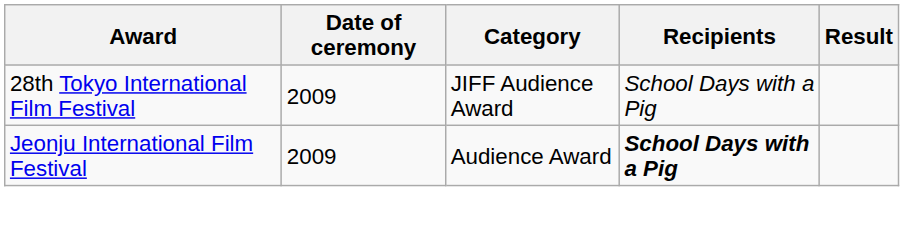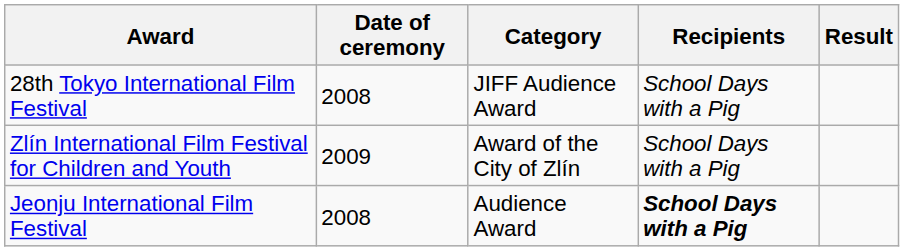 <table class="wikitable" style="font-size: 95%;">
 <tr>
 <th>Award</th>
 <th>Date of ceremony</th>
 <th>Category</th>
 <th>Recipients</th>
 <th>Result</th>
 </tr>
 <tr>
 <td>28th <a href='#'>Tokyo International Film Festival</a></td>
-<td>2009</td>
+<td>2008</td>
 <td>JIFF Audience Award</td>
 <td><em>School Days with a Pig</em></td>
 <td></td>
 </tr>
 <tr>
+<td><a href='#'>Zlín International Film Festival for Children and Youth</a></td>
+<td>2009</td>
+<td>Award of the City of Zlín</td>
+<td><em>School Days with a Pig</em></td>
+<td></td>
+</tr>
+<tr>
 <td><a href='#'>Jeonju International Film Festival</a></td>
-<td>2009</td>
+<td>2008</td>
 <td>Audience Award</td>
 <td><strong><em>School Days with a Pig</em></strong></td>
 <td></td>
 </tr>
 </table>
